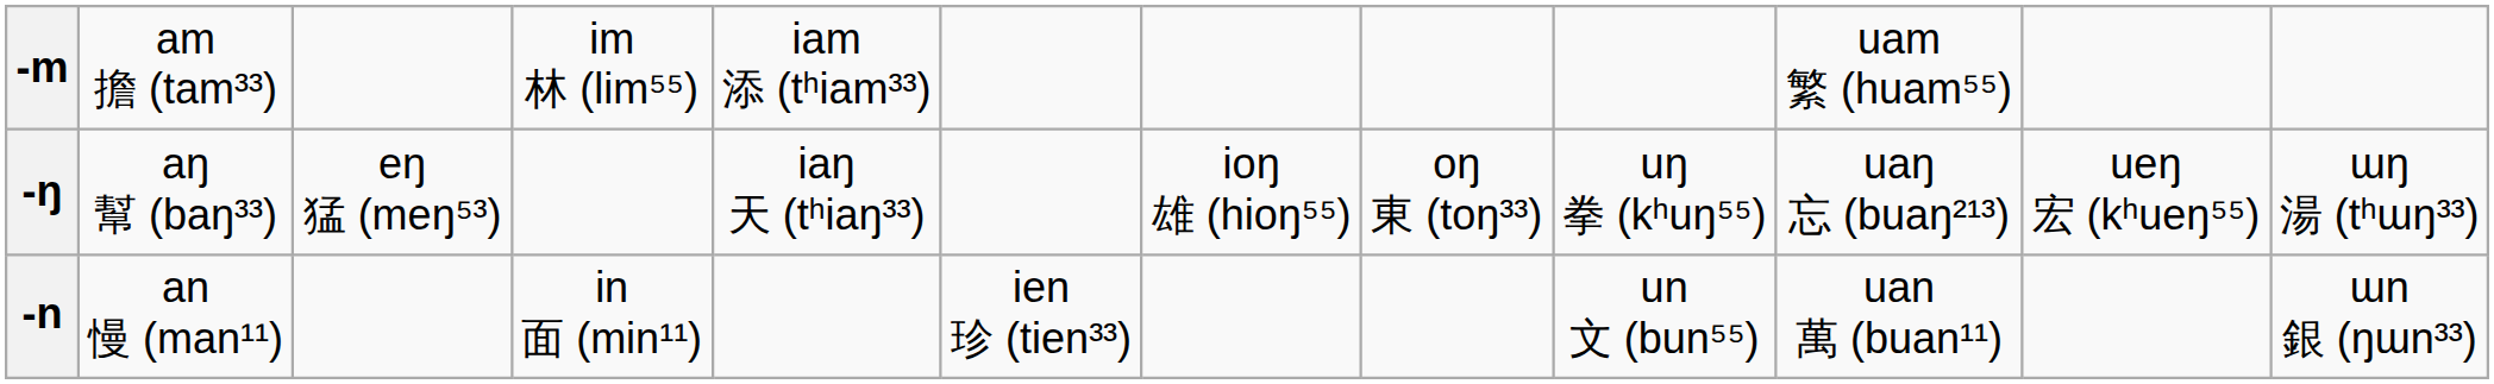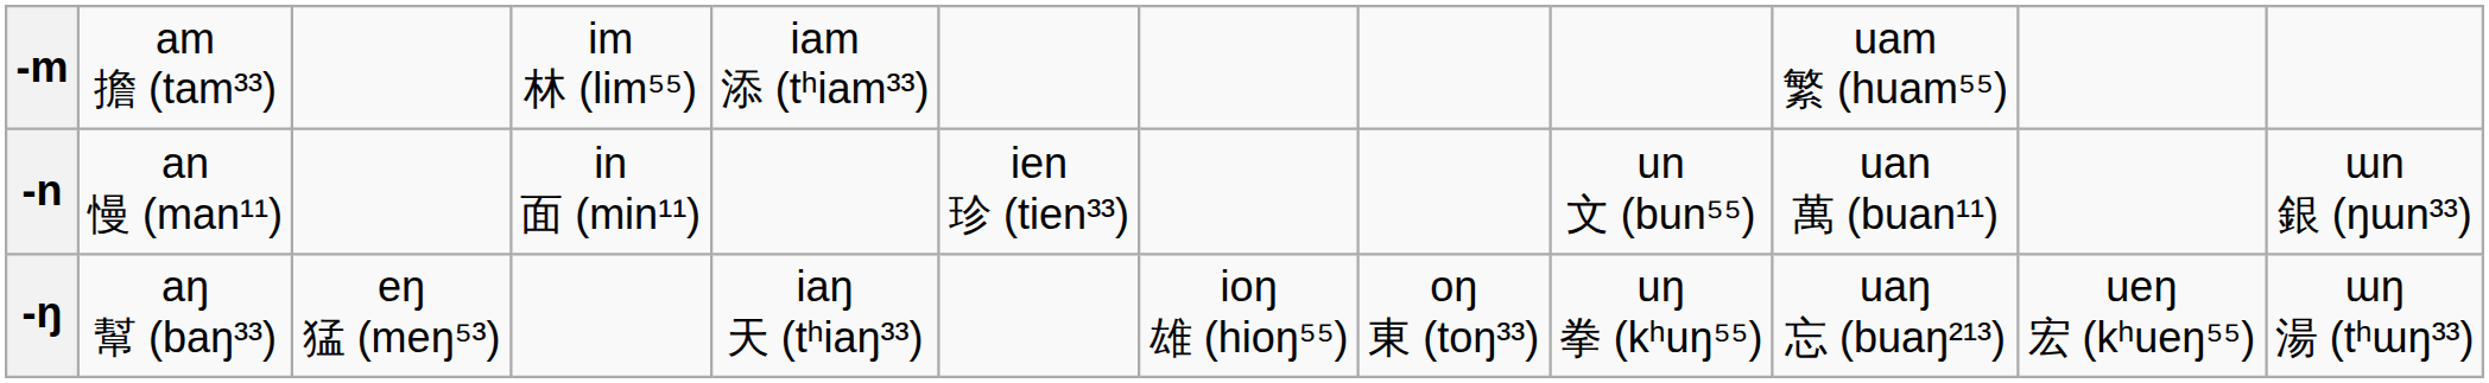 <table class="wikitable IPA" style="margin-bottom: 10px">
 <tr align="center">
 <th>-m</th>
 <td>am<br>擔 (tam³³)</td>
 <td></td>
 <td>im<br>林 (lim⁵⁵)</td>
 <td>iam<br>添 (tʰiam³³)</td>
 <td></td>
 <td></td>
 <td></td>
 <td></td>
 <td>uam<br>繁 (huam⁵⁵)</td>
 <td></td>
 <td></td>
 </tr>
 <tr align="center">
+<th>-n</th>
+<td>an<br>慢 (man¹¹)</td>
+<td></td>
+<td>in<br>面 (min¹¹)</td>
+<td></td>
+<td>ien<br>珍 (tien³³)</td>
+<td></td>
+<td></td>
+<td>un<br>文 (bun⁵⁵)</td>
+<td>uan<br>萬 (buan¹¹)</td>
+<td></td>
+<td>ɯn<br>銀 (ŋɯn³³)</td>
+</tr>
+<tr align="center">
 <th>-ŋ</th>
 <td>aŋ<br>幫 (baŋ³³)</td>
 <td>eŋ<br>猛 (meŋ⁵³)</td>
 <td></td>
 <td>iaŋ<br>天 (tʰiaŋ³³)</td>
 <td></td>
 <td>ioŋ<br>雄 (hioŋ⁵⁵)</td>
 <td>oŋ<br>東 (toŋ³³)</td>
 <td>uŋ<br>拳 (kʰuŋ⁵⁵)</td>
 <td>uaŋ<br>忘 (buaŋ²¹³)</td>
 <td>ueŋ<br>宏 (kʰueŋ⁵⁵)</td>
 <td>ɯŋ<br>湯 (tʰɯŋ³³)</td>
 </tr>
-<tr align="center">
-<th>-n</th>
-<td>an<br>慢 (man¹¹)</td>
-<td></td>
-<td>in<br>面 (min¹¹)</td>
-<td></td>
-<td>ien<br>珍 (tien³³)</td>
-<td></td>
-<td></td>
-<td>un<br>文 (bun⁵⁵)</td>
-<td>uan<br>萬 (buan¹¹)</td>
-<td></td>
-<td>ɯn<br>銀 (ŋɯn³³)</td>
-</tr>
 </table>
